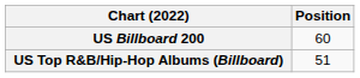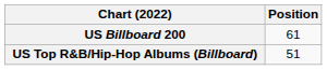 <table class="wikitable sortable plainrowheaders">
 <tr>
 <th scope="col" style="width:20em;">Chart (2022)</th>
 <th scope="col">Position</th>
 </tr>
 <tr>
 <th scope="row">US <em>Billboard</em> 200</th>
-<td align="center">60</td>
+<td align="center">61</td>
 </tr>
 <tr>
 <th scope="row">US Top R&B/Hip-Hop Albums (<em>Billboard</em>)</th>
 <td align="center">51</td>
 </tr>
 </table>
